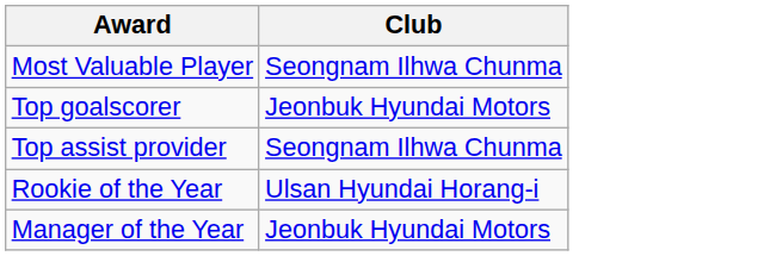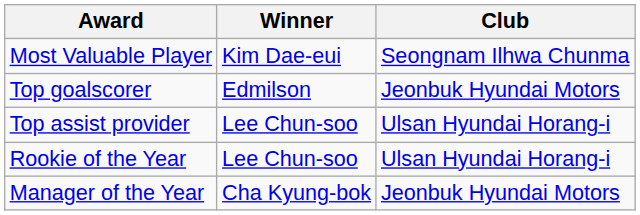 <table class="wikitable">
 <tr>
 <th>Award</th>
+<th>Winner</th>
 <th>Club</th>
 </tr>
 <tr>
 <td><a href='#'>Most Valuable Player</a></td>
+<td> <a href='#'>Kim Dae-eui</a></td>
 <td><a href='#'>Seongnam Ilhwa Chunma</a></td>
 </tr>
 <tr>
 <td><a href='#'>Top goalscorer</a></td>
+<td> <a href='#'>Edmilson</a></td>
 <td><a href='#'>Jeonbuk Hyundai Motors</a></td>
 </tr>
 <tr>
 <td><a href='#'>Top assist provider</a></td>
-<td><a href='#'>Seongnam Ilhwa Chunma</a></td>
+<td> <a href='#'>Lee Chun-soo</a></td>
+<td><a href='#'>Ulsan Hyundai Horang-i</a></td>
 </tr>
 <tr>
 <td><a href='#'>Rookie of the Year</a></td>
+<td> <a href='#'>Lee Chun-soo</a></td>
 <td><a href='#'>Ulsan Hyundai Horang-i</a></td>
 </tr>
 <tr>
 <td><a href='#'>Manager of the Year</a></td>
+<td> <a href='#'>Cha Kyung-bok</a></td>
 <td><a href='#'>Jeonbuk Hyundai Motors</a></td>
 </tr>
 </table>
